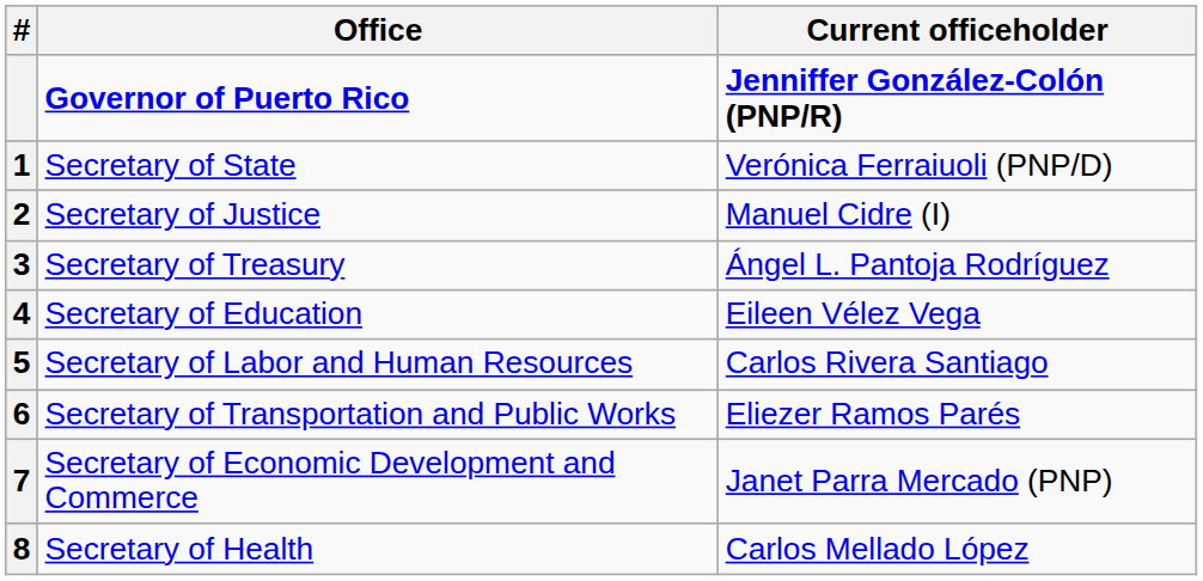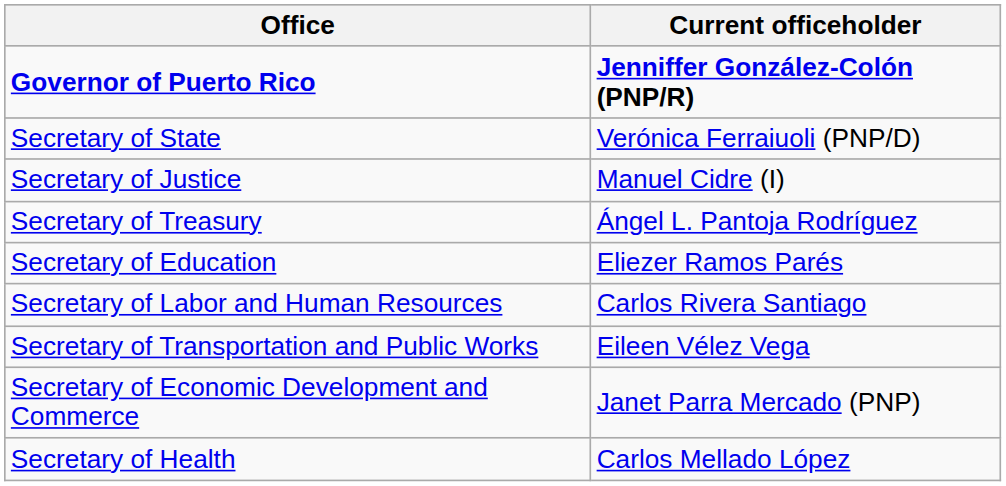 <table class=wikitable>
 <tr>
-<th>#</th>
 <th>Office</th>
 <th>Current officeholder</th>
 </tr>
 <tr>
-<th></th>
 <td><strong><a href='#'>Governor of Puerto Rico</a></strong></td>
 <td><strong><a href='#'>Jenniffer González-Colón</a> (PNP/R)</strong></td>
 </tr>
 <tr>
-<th>1</th>
 <td><a href='#'>Secretary of State</a></td>
 <td><a href='#'>Verónica Ferraiuoli</a> (PNP/D)</td>
 </tr>
 <tr>
-<th>2</th>
 <td><a href='#'>Secretary of Justice</a></td>
 <td><a href='#'>Manuel Cidre</a> (I)</td>
 </tr>
 <tr>
-<th>3</th>
 <td><a href='#'>Secretary of Treasury</a></td>
 <td><a href='#'>Ángel L. Pantoja Rodríguez</a></td>
 </tr>
 <tr>
-<th>4</th>
 <td><a href='#'>Secretary of Education</a></td>
-<td><a href='#'>Eileen Vélez Vega</a></td>
+<td><a href='#'>Eliezer Ramos Parés</a></td>
 </tr>
 <tr>
-<th>5</th>
 <td><a href='#'>Secretary of Labor and Human Resources</a></td>
 <td><a href='#'>Carlos Rivera Santiago</a></td>
 </tr>
 <tr>
-<th>6</th>
 <td><a href='#'>Secretary of Transportation and Public Works</a></td>
-<td><a href='#'>Eliezer Ramos Parés</a></td>
+<td><a href='#'>Eileen Vélez Vega</a></td>
 </tr>
 <tr>
-<th>7</th>
 <td><a href='#'>Secretary of Economic Development and Commerce</a></td>
 <td><a href='#'>Janet Parra Mercado</a> (PNP)</td>
 </tr>
 <tr>
-<th>8</th>
 <td><a href='#'>Secretary of Health</a></td>
 <td><a href='#'>Carlos Mellado López</a></td>
 </tr>
 </table>
